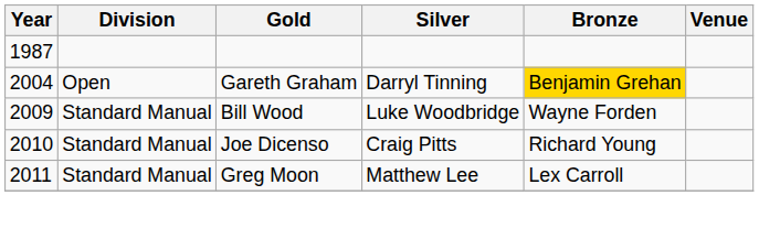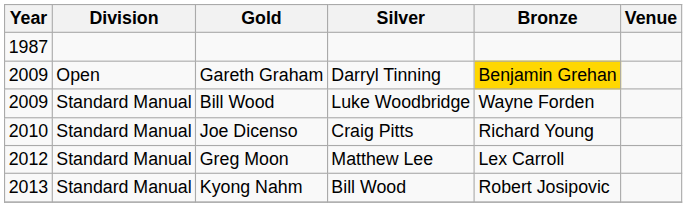 <table class="wikitable sortable" style="text-align: left;">
 <tr>
 <th>Year</th>
 <th>Division</th>
 <th> Gold</th>
 <th> Silver</th>
 <th> Bronze</th>
 <th>Venue</th>
 </tr>
 <tr>
 <td>1987</td>
 <td></td>
 <td></td>
 <td></td>
 <td></td>
 <td></td>
 </tr>
 <tr>
-<td>2004</td>
+<td>2009</td>
 <td>Open</td>
 <td> Gareth Graham</td>
 <td> Darryl Tinning</td>
 <td style="background: gold;"> Benjamin Grehan</td>
 <td></td>
 </tr>
 <tr>
 <td>2009</td>
 <td>Standard Manual</td>
 <td> Bill Wood</td>
 <td> Luke Woodbridge</td>
 <td> Wayne Forden</td>
 <td></td>
 </tr>
 <tr>
 <td>2010</td>
 <td>Standard Manual</td>
 <td> Joe Dicenso</td>
 <td> Craig Pitts</td>
 <td> Richard Young</td>
 <td></td>
 </tr>
 <tr>
-<td>2011</td>
+<td>2012</td>
 <td>Standard Manual</td>
 <td> Greg Moon</td>
 <td> Matthew Lee</td>
 <td> Lex Carroll</td>
 <td></td>
 </tr>
 <tr>
+<td>2013</td>
+<td>Standard Manual</td>
+<td> Kyong Nahm</td>
+<td> Bill Wood</td>
+<td> Robert Josipovic</td>
+<td></td>
+</tr>
+<tr>
 </tr>
 </table>
